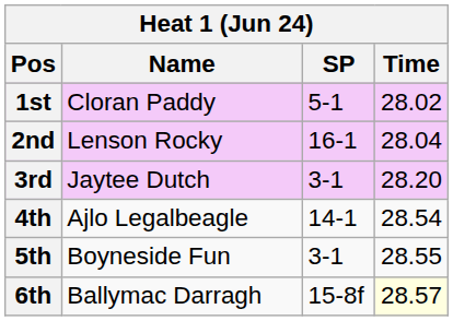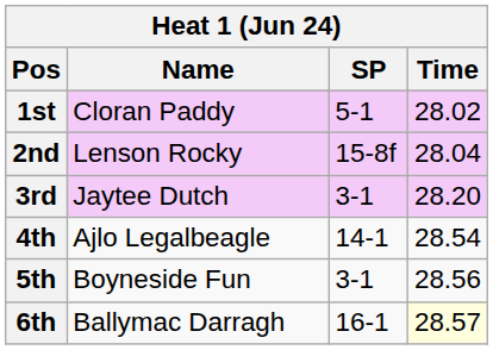 <table class="wikitable">
 <tr>
 <th colspan="6">Heat 1 (Jun 24)</th>
 </tr>
 <tr>
 <th width=20>Pos</th>
 <th width=150>Name</th>
 <th width=40>SP</th>
 <th width=40>Time</th>
 </tr>
 <tr style="background: #f4caf9;">
 <th>1st</th>
 <td>Cloran Paddy</td>
 <td>5-1</td>
 <td>28.02</td>
 </tr>
 <tr style="background: #f4caf9;">
 <th>2nd</th>
 <td>Lenson Rocky</td>
-<td>16-1</td>
+<td>15-8f</td>
 <td>28.04</td>
 </tr>
 <tr style="background: #f4caf9;">
 <th>3rd</th>
 <td>Jaytee Dutch</td>
 <td>3-1</td>
 <td>28.20</td>
 </tr>
 <tr>
 <th>4th</th>
 <td>Ajlo Legalbeagle</td>
 <td>14-1</td>
 <td>28.54</td>
 </tr>
 <tr>
 <th>5th</th>
 <td>Boyneside Fun</td>
 <td>3-1</td>
-<td>28.55</td>
+<td>28.56</td>
 </tr>
 <tr>
 <th>6th</th>
 <td>Ballymac Darragh</td>
-<td>15-8f</td>
+<td>16-1</td>
 <td style="background: lightyellow;">28.57</td>
 </tr>
 </table>
